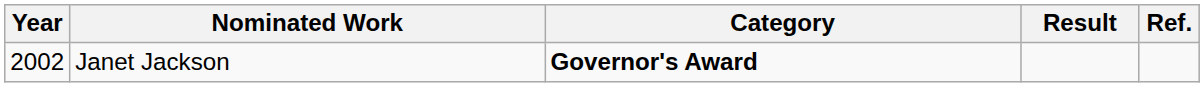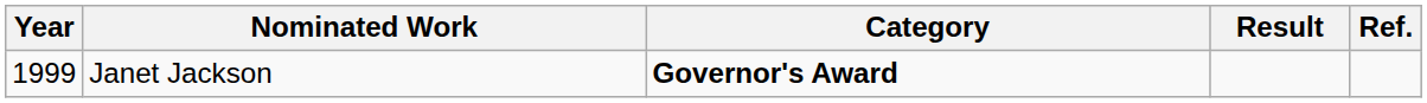 <table class="wikitable" width="50%">
 <tr>
 <th width="5%">Year</th>
 <th width="40%">Nominated Work</th>
 <th width="40%">Category</th>
 <th width="10%">Result</th>
 <th width="5%">Ref.</th>
 </tr>
 <tr>
-<td>2002</td>
+<td>1999</td>
 <td>Janet Jackson</td>
 <td><strong>Governor's Award</strong></td>
 <td></td>
 <td></td>
 </tr>
 </table>
